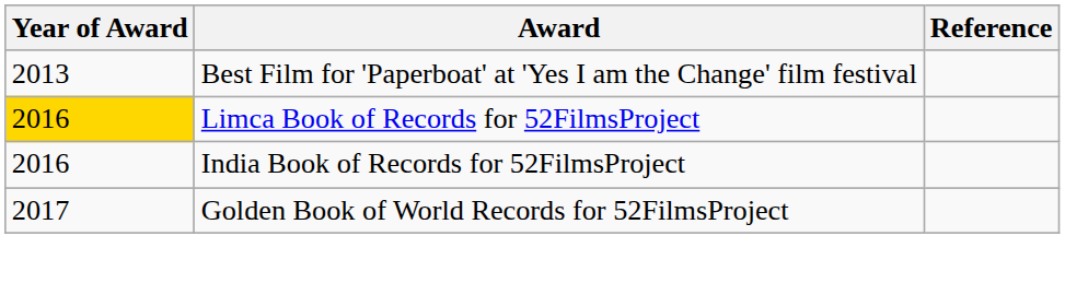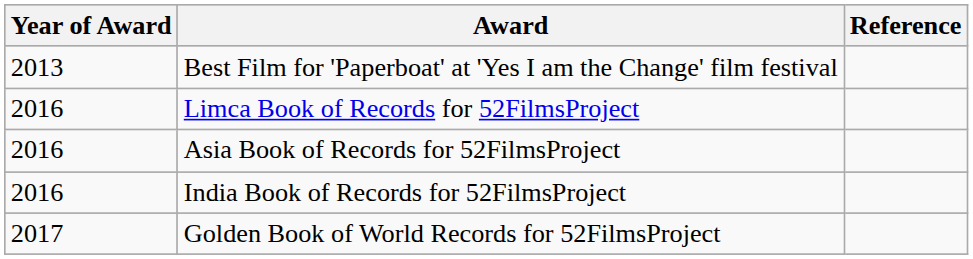 <table class="wikitable">
 <tr>
 <th>Year of Award</th>
 <th>Award</th>
 <th>Reference</th>
 </tr>
 <tr>
 <td>2013</td>
 <td>Best Film for 'Paperboat' at 'Yes I am the Change' film festival</td>
 <td></td>
 </tr>
 <tr>
-<td style="background: gold;">2016</td>
+<td>2016</td>
 <td><a href='#'>Limca Book of Records</a> for <a href='#'>52FilmsProject</a></td>
+<td></td>
+</tr>
+<tr>
+<td>2016</td>
+<td>Asia Book of Records for 52FilmsProject</td>
 <td></td>
 </tr>
 <tr>
 <td>2016</td>
 <td>India Book of Records for 52FilmsProject</td>
 <td></td>
 </tr>
 <tr>
 <td>2017</td>
 <td>Golden Book of World Records for 52FilmsProject</td>
 <td></td>
 </tr>
 </table>
